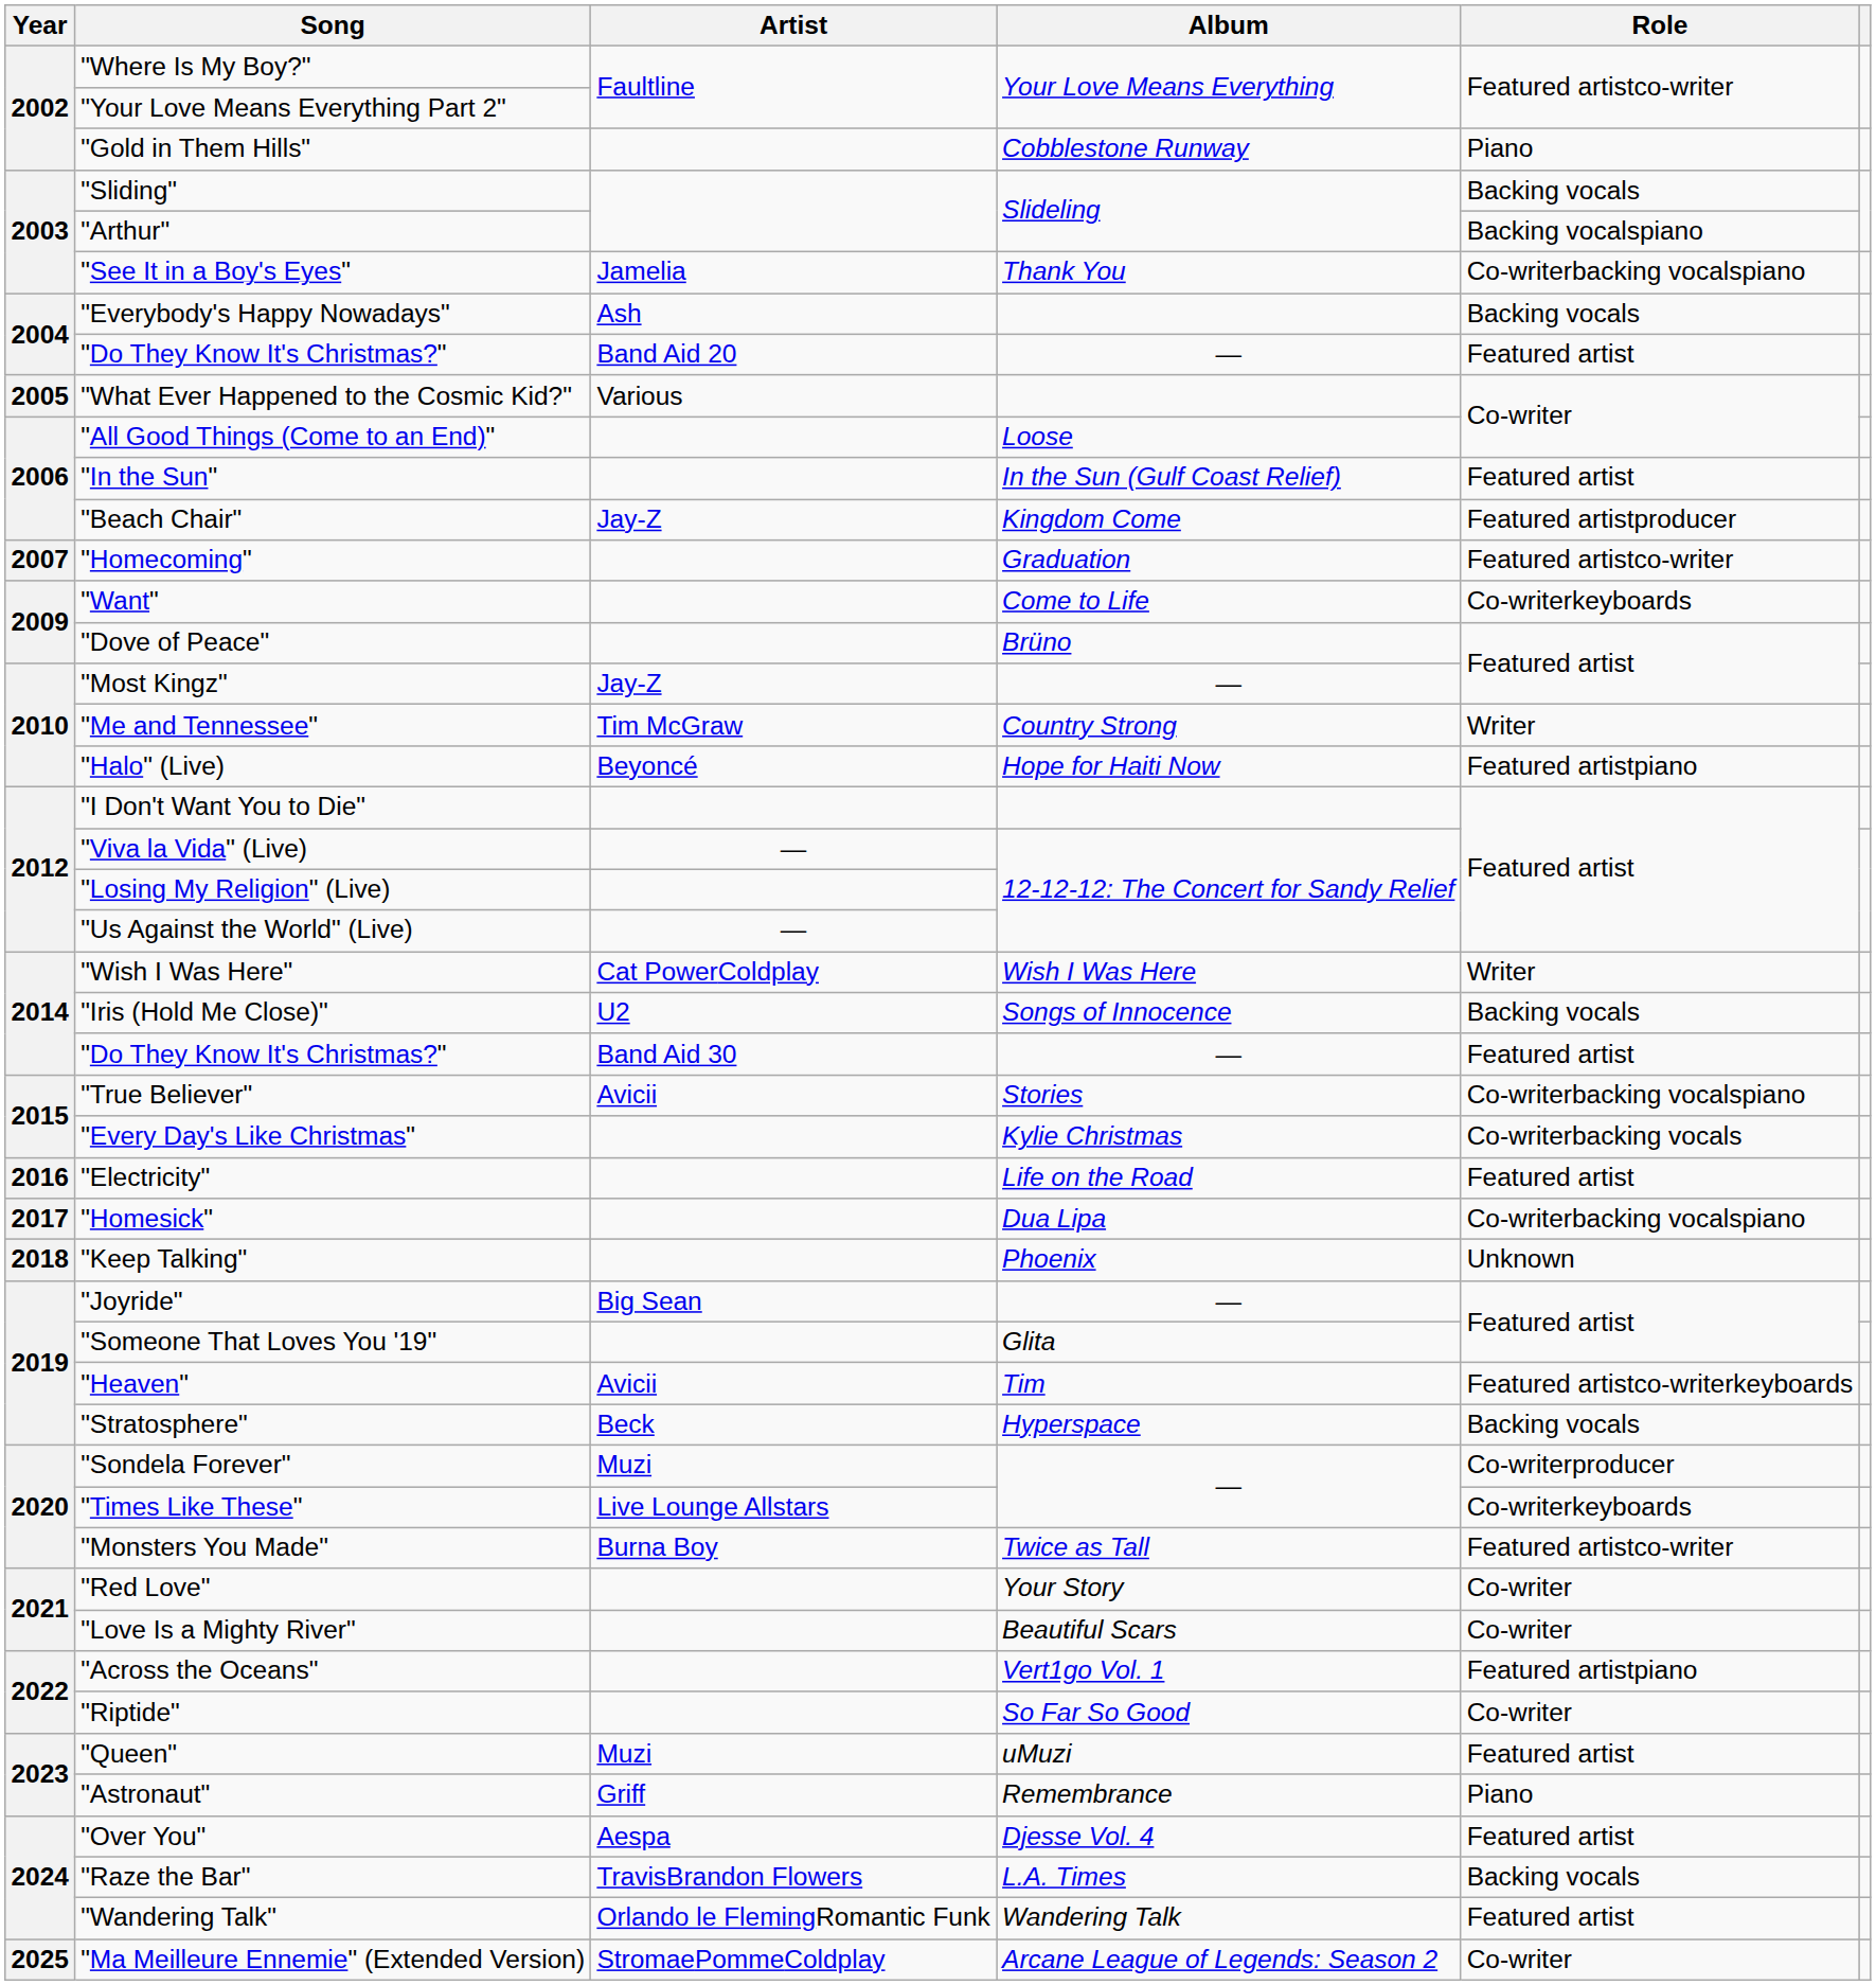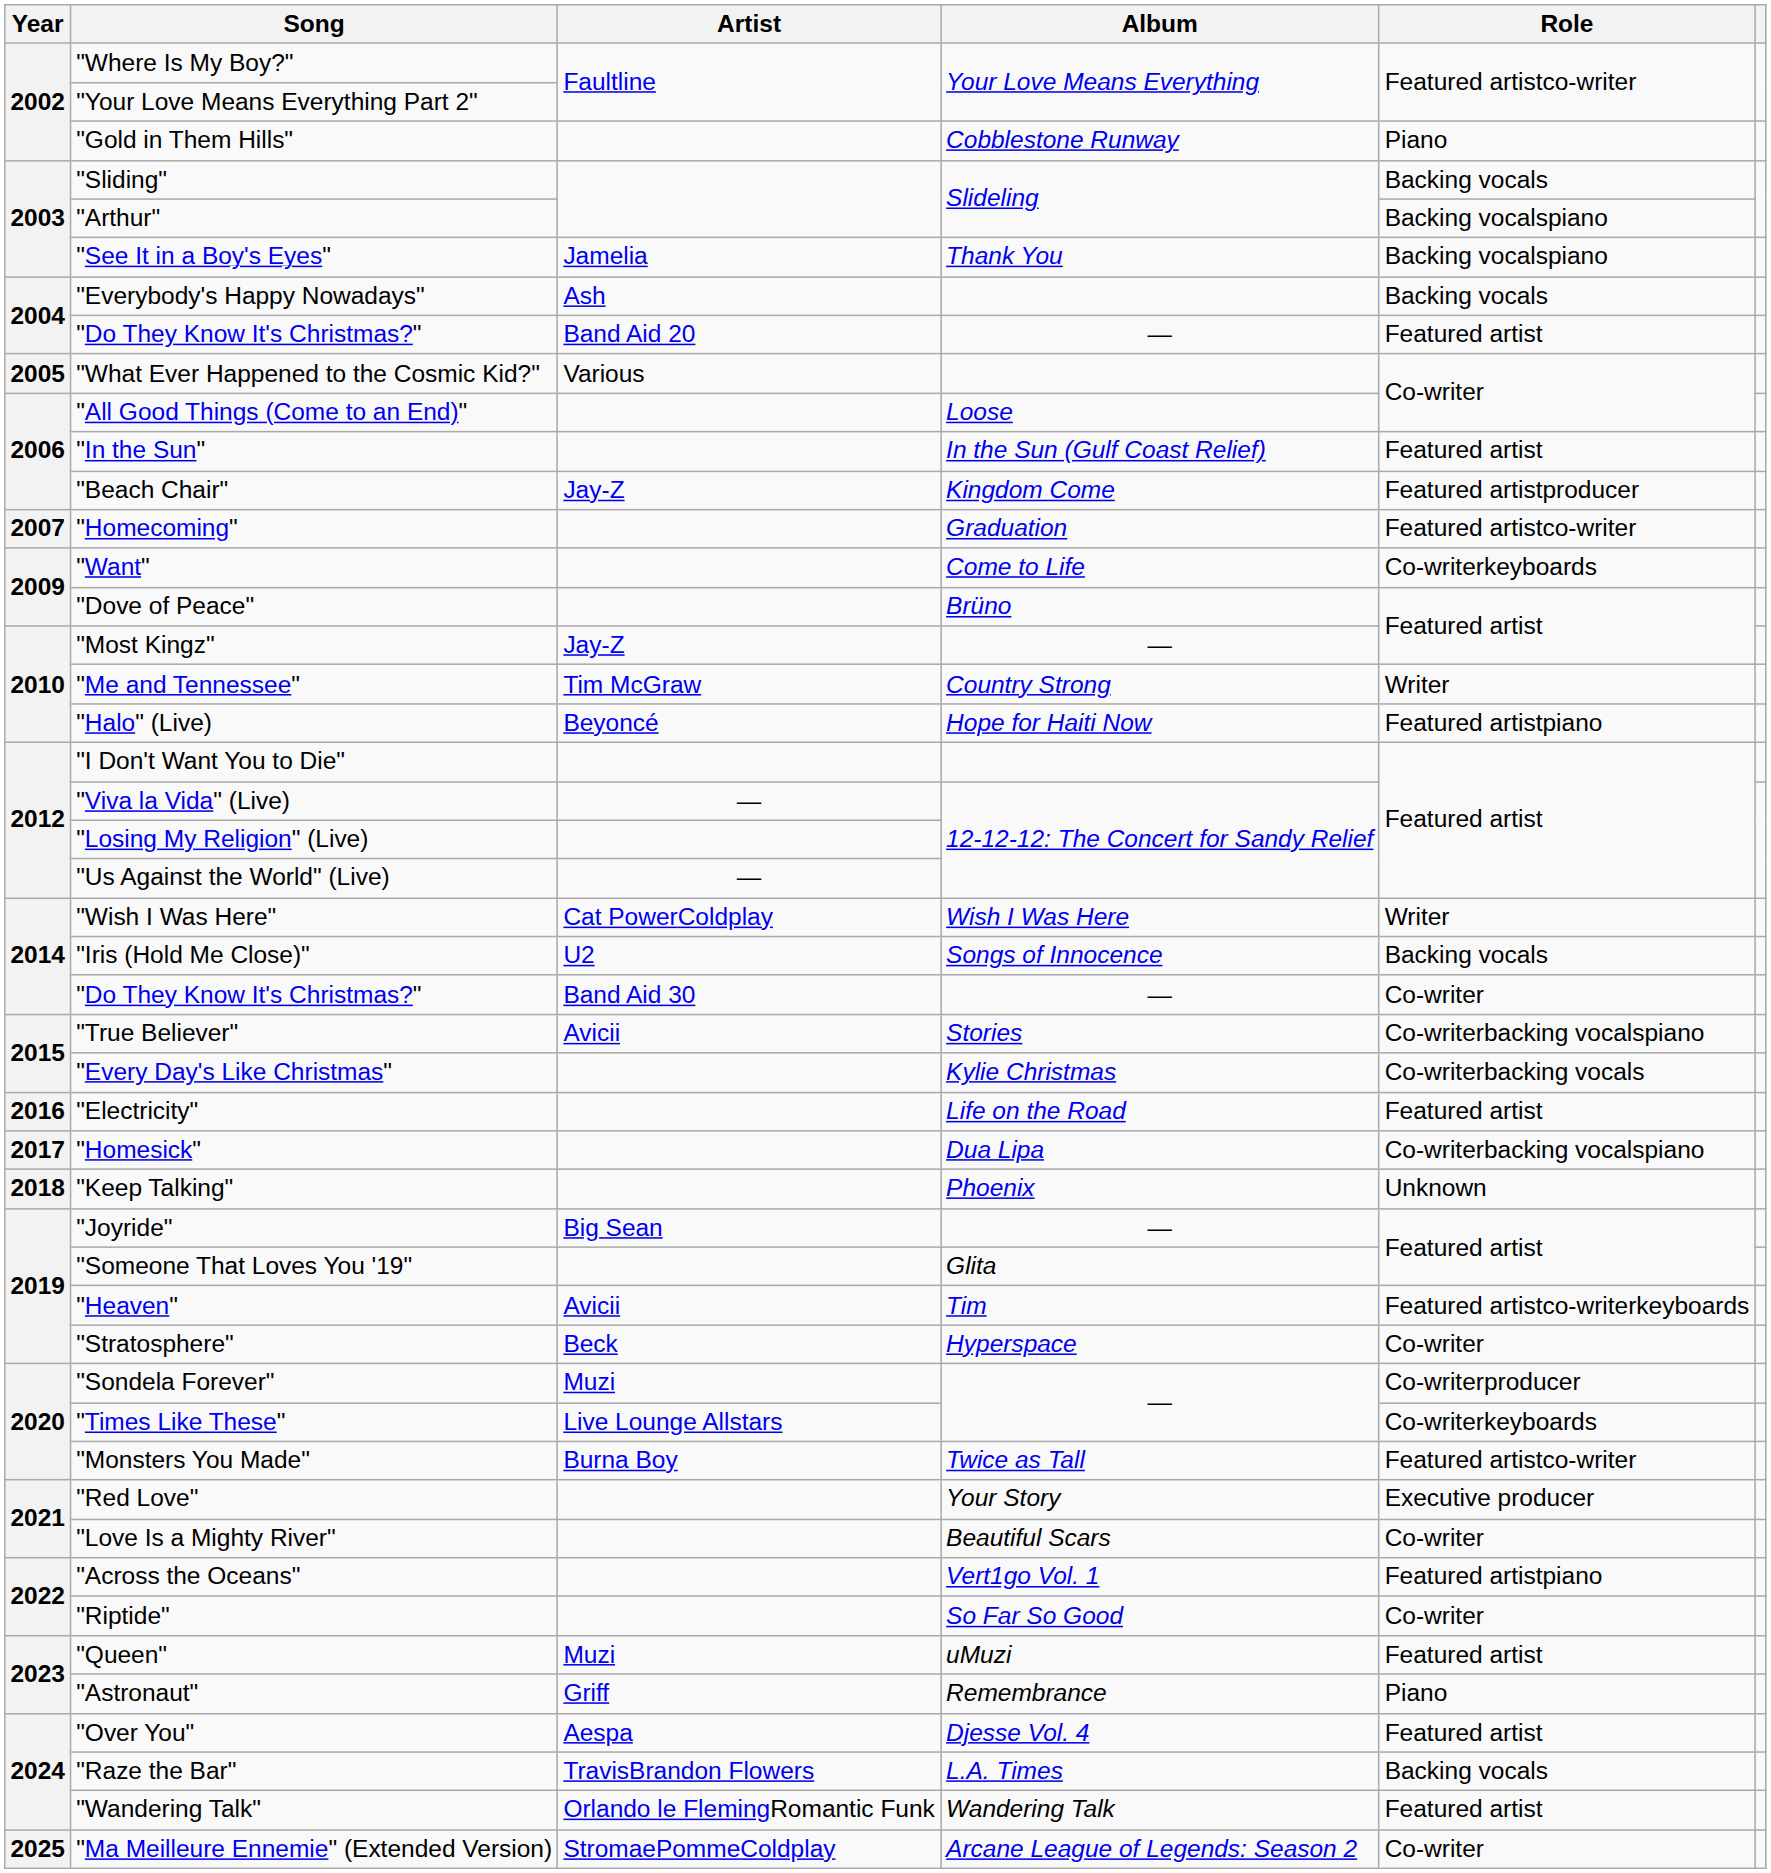 <table class="wikitable sortable plainrowheaders">
 <tr>
 <th scope="col">Year</th>
 <th scope="col">Song</th>
 <th scope="col">Artist</th>
 <th scope="col">Album</th>
 <th scope="col">Role</th>
 <th scope="col" class="unsortable"></th>
 </tr>
 <tr>
 <th rowspan="3" scope="row" style="text-align:center;">2002</th>
 <td>"Where Is My Boy?"</td>
 <td rowspan="2"><a href='#'>Faultline</a></td>
 <td rowspan="2"><em><a href='#'>Your Love Means Everything</a></em></td>
 <td rowspan="2">Featured artistco-writer</td>
 <td rowspan="2" style="text-align:center;"></td>
 </tr>
 <tr>
 <td>"Your Love Means Everything Part 2"</td>
 </tr>
 <tr>
 <td>"Gold in Them Hills"</td>
 <td></td>
 <td><em><a href='#'>Cobblestone Runway</a></em></td>
 <td>Piano</td>
 <td style="text-align:center;"></td>
 </tr>
 <tr>
 <th rowspan="3" scope="row" style="text-align:center;">2003</th>
 <td>"Sliding"</td>
 <td rowspan="2"></td>
 <td rowspan="2"><em><a href='#'>Slideling</a></em></td>
 <td>Backing vocals</td>
 <td rowspan="2" style="text-align:center;"></td>
 </tr>
 <tr>
 <td>"Arthur"</td>
 <td>Backing vocalspiano</td>
 </tr>
 <tr>
 <td>"<a href='#'>See It in a Boy's Eyes</a>"</td>
 <td><a href='#'>Jamelia</a></td>
 <td><em><a href='#'>Thank You</a></em></td>
-<td>Co-writerbacking vocalspiano</td>
+<td>Backing vocalspiano</td>
 <td style="text-align:center;"></td>
 </tr>
 <tr>
 <th rowspan="2" scope="row" style="text-align:center;">2004</th>
 <td>"Everybody's Happy Nowadays"</td>
 <td><a href='#'>Ash</a></td>
 <td></td>
 <td>Backing vocals</td>
 <td style="text-align:center;"></td>
 </tr>
 <tr>
 <td>"<a href='#'>Do They Know It's Christmas?</a>"</td>
 <td><a href='#'>Band Aid 20</a></td>
 <td style="text-align:center;">—</td>
 <td>Featured artist</td>
 <td style="text-align:center;"></td>
 </tr>
 <tr>
 <th scope="row" scope="row" style="text-align:center;">2005</th>
 <td>"What Ever Happened to the Cosmic Kid?"</td>
 <td>Various</td>
 <td></td>
 <td rowspan="2">Co-writer</td>
 <td style="text-align:center;"></td>
 </tr>
 <tr>
 <th rowspan="3" scope="row" style="text-align:center;">2006</th>
 <td>"<a href='#'>All Good Things (Come to an End)</a>"</td>
 <td></td>
 <td><em><a href='#'>Loose</a></em></td>
 <td style="text-align:center;"></td>
 </tr>
 <tr>
 <td>"<a href='#'>In the Sun</a>"</td>
 <td></td>
 <td><em><a href='#'>In the Sun (Gulf Coast Relief)</a></em></td>
 <td>Featured artist</td>
 <td style="text-align:center;"></td>
 </tr>
 <tr>
 <td>"Beach Chair"</td>
 <td><a href='#'>Jay-Z</a></td>
 <td><em><a href='#'>Kingdom Come</a></em></td>
 <td>Featured artistproducer</td>
 <td style="text-align:center;"></td>
 </tr>
 <tr>
 <th scope="row" style="text-align:center;">2007</th>
 <td>"<a href='#'>Homecoming</a>"</td>
 <td></td>
 <td><em><a href='#'>Graduation</a></em></td>
 <td>Featured artistco-writer</td>
 <td style="text-align:center;"></td>
 </tr>
 <tr>
 <th rowspan="2" scope="row" style="text-align:center;">2009</th>
 <td>"<a href='#'>Want</a>"</td>
 <td></td>
 <td><em><a href='#'>Come to Life</a></em></td>
 <td>Co-writerkeyboards</td>
 <td style="text-align:center;"></td>
 </tr>
 <tr>
 <td>"Dove of Peace"</td>
 <td></td>
 <td><em><a href='#'>Brüno</a></em></td>
 <td rowspan="2">Featured artist</td>
 <td style="text-align:center;"></td>
 </tr>
 <tr>
 <th rowspan="3" scope="row" style="text-align:center;">2010</th>
 <td>"Most Kingz"</td>
 <td><a href='#'>Jay-Z</a></td>
 <td style="text-align:center;">—</td>
 <td style="text-align:center;"></td>
 </tr>
 <tr>
 <td>"<a href='#'>Me and Tennessee</a>"</td>
 <td><a href='#'>Tim McGraw</a></td>
 <td><em><a href='#'>Country Strong</a></em></td>
 <td>Writer</td>
 <td style="text-align:center;"></td>
 </tr>
 <tr>
 <td>"<a href='#'>Halo</a>" (Live)</td>
 <td><a href='#'>Beyoncé</a></td>
 <td><em><a href='#'>Hope for Haiti Now</a></em></td>
 <td>Featured artistpiano</td>
 <td style="text-align:center;"></td>
 </tr>
 <tr>
 <th rowspan="4" scope="row" style="text-align:center;">2012</th>
 <td>"I Don't Want You to Die"</td>
 <td></td>
 <td></td>
 <td rowspan="4">Featured artist</td>
 <td style="text-align:center;"></td>
 </tr>
 <tr>
 <td>"<a href='#'>Viva la Vida</a>" (Live)</td>
 <td style="text-align:center;">—</td>
 <td rowspan="3"><em><a href='#'>12-12-12: The Concert for Sandy Relief</a></em></td>
 <td rowspan="3" style="text-align:center;"></td>
 </tr>
 <tr>
 <td>"<a href='#'>Losing My Religion</a>" (Live)</td>
 <td></td>
 </tr>
 <tr>
 <td>"Us Against the World" (Live)</td>
 <td style="text-align:center;">—</td>
 </tr>
 <tr>
 <th rowspan="3" scope="row" style="text-align:center;">2014</th>
 <td>"Wish I Was Here"</td>
 <td><a href='#'>Cat Power</a><a href='#'>Coldplay</a></td>
 <td><em><a href='#'>Wish I Was Here</a></em></td>
 <td>Writer</td>
 <td style="text-align:center;"></td>
 </tr>
 <tr>
 <td>"Iris (Hold Me Close)"</td>
 <td><a href='#'>U2</a></td>
 <td><em><a href='#'>Songs of Innocence</a></em></td>
 <td>Backing vocals</td>
 <td style="text-align:center;"></td>
 </tr>
 <tr>
 <td>"<a href='#'>Do They Know It's Christmas?</a>"</td>
 <td><a href='#'>Band Aid 30</a></td>
 <td style="text-align:center;">—</td>
-<td>Featured artist</td>
+<td>Co-writer</td>
 <td style="text-align:center;"></td>
 </tr>
 <tr>
 <th rowspan="2" scope="row" style="text-align:center;">2015</th>
 <td>"True Believer"</td>
 <td><a href='#'>Avicii</a></td>
 <td><em><a href='#'>Stories</a></em></td>
 <td>Co-writerbacking vocalspiano</td>
 <td style="text-align:center;"></td>
 </tr>
 <tr>
 <td>"<a href='#'>Every Day's Like Christmas</a>"</td>
 <td></td>
 <td><em><a href='#'>Kylie Christmas</a></em></td>
 <td>Co-writerbacking vocals</td>
 <td style="text-align:center;"></td>
 </tr>
 <tr>
 <th scope="row" style="text-align:center;">2016</th>
 <td>"Electricity"</td>
 <td></td>
 <td><em><a href='#'>Life on the Road</a></em></td>
 <td>Featured artist</td>
 <td style="text-align:center;"></td>
 </tr>
 <tr>
 <th scope="row" style="text-align:center;">2017</th>
 <td>"<a href='#'>Homesick</a>"</td>
 <td></td>
 <td><em><a href='#'>Dua Lipa</a></em></td>
 <td>Co-writerbacking vocalspiano</td>
 <td style="text-align:center;"></td>
 </tr>
 <tr>
 <th scope="row" scope="row" style="text-align:center;">2018</th>
 <td>"Keep Talking"</td>
 <td></td>
 <td><em><a href='#'>Phoenix</a></em></td>
 <td>Unknown</td>
 <td style="text-align:center;"></td>
 </tr>
 <tr>
 <th rowspan="4" scope="row" style="text-align:center;">2019</th>
 <td>"Joyride"</td>
 <td><a href='#'>Big Sean</a></td>
 <td style="text-align:center;">—</td>
 <td rowspan="2">Featured artist</td>
 <td style="text-align:center;"></td>
 </tr>
 <tr>
 <td>"Someone That Loves You '19"</td>
 <td></td>
 <td><em>Glita</em></td>
 <td style="text-align:center;"></td>
 </tr>
 <tr>
 <td>"<a href='#'>Heaven</a>"</td>
 <td><a href='#'>Avicii</a></td>
 <td><em><a href='#'>Tim</a></em></td>
 <td>Featured artistco-writerkeyboards</td>
 <td style="text-align:center;"></td>
 </tr>
 <tr>
 <td>"Stratosphere"</td>
 <td><a href='#'>Beck</a></td>
 <td><em><a href='#'>Hyperspace</a></em></td>
-<td>Backing vocals</td>
+<td>Co-writer</td>
 <td style="text-align:center;"></td>
 </tr>
 <tr>
 <th rowspan="3" scope="row" style="text-align:center;">2020</th>
 <td>"Sondela Forever"</td>
 <td><a href='#'>Muzi</a></td>
 <td rowspan="2" style="text-align:center;">—</td>
 <td>Co-writerproducer</td>
 <td style="text-align:center;"></td>
 </tr>
 <tr>
 <td>"<a href='#'>Times Like These</a>"</td>
 <td><a href='#'>Live Lounge Allstars</a></td>
 <td>Co-writerkeyboards</td>
 <td style="text-align:center;"></td>
 </tr>
 <tr>
 <td>"Monsters You Made"</td>
 <td><a href='#'>Burna Boy</a></td>
 <td><em><a href='#'>Twice as Tall</a></em></td>
 <td>Featured artistco-writer</td>
 <td style="text-align:center;"></td>
 </tr>
 <tr>
 <th rowspan="2" scope="row" style="text-align:center;">2021</th>
 <td>"Red Love"</td>
 <td></td>
 <td><em>Your Story</em></td>
-<td>Co-writer</td>
+<td>Executive producer</td>
 <td style="text-align:center;"></td>
 </tr>
 <tr>
 <td>"Love Is a Mighty River"</td>
 <td></td>
 <td><em>Beautiful Scars</em></td>
 <td>Co-writer</td>
 <td style="text-align:center;"></td>
 </tr>
 <tr>
 <th rowspan="2" scope="row" style="text-align:center;">2022</th>
 <td>"Across the Oceans"</td>
 <td></td>
 <td><em><a href='#'>Vert1go Vol. 1</a></em></td>
 <td>Featured artistpiano</td>
 <td style="text-align:center;"></td>
 </tr>
 <tr>
 <td>"Riptide"</td>
 <td></td>
 <td><em><a href='#'>So Far So Good</a></em></td>
 <td>Co-writer</td>
 <td style="text-align:center;"></td>
 </tr>
 <tr>
 <th rowspan="2" scope="row" style="text-align:center;">2023</th>
 <td>"Queen"</td>
 <td><a href='#'>Muzi</a></td>
 <td><em>uMuzi</em></td>
 <td>Featured artist</td>
 <td style="text-align:center;"></td>
 </tr>
 <tr>
 <td>"Astronaut"</td>
 <td><a href='#'>Griff</a></td>
 <td><em>Remembrance</em></td>
 <td>Piano</td>
 <td style="text-align:center;"></td>
 </tr>
 <tr>
 <th rowspan="3" scope="rowgroup" style="text-align:center;">2024</th>
 <td>"Over You"</td>
 <td><a href='#'>Aespa</a></td>
 <td><em><a href='#'>Djesse Vol. 4</a></em></td>
 <td>Featured artist</td>
 <td style="text-align:center;"></td>
 </tr>
 <tr>
 <td>"Raze the Bar"</td>
 <td><a href='#'>Travis</a><a href='#'>Brandon Flowers</a></td>
 <td><em><a href='#'>L.A. Times</a></em></td>
 <td>Backing vocals</td>
 <td style="text-align:center;"></td>
 </tr>
 <tr>
 <td>"Wandering Talk"</td>
 <td><a href='#'>Orlando le Fleming</a>Romantic Funk</td>
 <td><em>Wandering Talk</em></td>
 <td>Featured artist</td>
 <td style="text-align:center;"></td>
 </tr>
 <tr>
 <th scope="row" style="text-align:center;">2025</th>
 <td>"<a href='#'>Ma Meilleure Ennemie</a>" (Extended Version)</td>
 <td><a href='#'>Stromae</a><a href='#'>Pomme</a><a href='#'>Coldplay</a></td>
 <td><em><a href='#'>Arcane League of Legends: Season 2</a></em></td>
 <td>Co-writer</td>
 <td style="text-align:center;"></td>
 </tr>
 </table>
